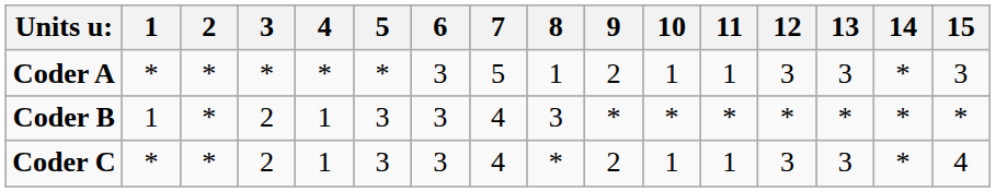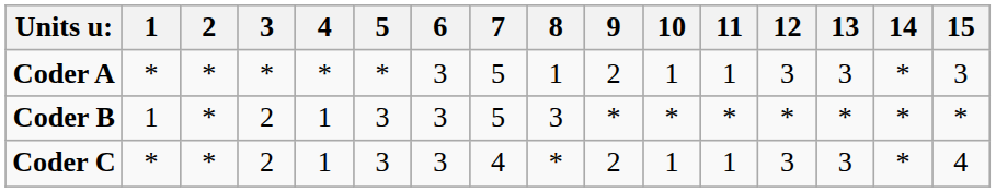 <table class="wikitable" style="text-align:center; margin:1em auto 1em auto; ">
 <tr align="center"|>
 <th><strong>Units u:</strong></th>
 <th width="25">1</th>
 <th width="25">2</th>
 <th width="25">3</th>
 <th width="25">4</th>
 <th width="25">5</th>
 <th width="25">6</th>
 <th width="25">7</th>
 <th width="25">8</th>
 <th width="25">9</th>
 <th width="25">10</th>
 <th width="25">11</th>
 <th width="25">12</th>
 <th width="25">13</th>
 <th width="25">14</th>
 <th width="25">15</th>
 </tr>
 <tr>
 <td><strong>Coder A</strong></td>
 <td>*</td>
 <td>*</td>
 <td>*</td>
 <td>*</td>
 <td>*</td>
 <td>3</td>
 <td>5</td>
 <td>1</td>
 <td>2</td>
 <td>1</td>
 <td>1</td>
 <td>3</td>
 <td>3</td>
 <td>*</td>
 <td>3</td>
 </tr>
 <tr>
 <td><strong>Coder B</strong></td>
 <td>1</td>
 <td>*</td>
 <td>2</td>
 <td>1</td>
 <td>3</td>
 <td>3</td>
-<td>4</td>
+<td>5</td>
 <td>3</td>
 <td>*</td>
 <td>*</td>
 <td>*</td>
 <td>*</td>
 <td>*</td>
 <td>*</td>
 <td>*</td>
 </tr>
 <tr>
 <td><strong>Coder C</strong></td>
 <td>*</td>
 <td>*</td>
 <td>2</td>
 <td>1</td>
 <td>3</td>
 <td>3</td>
 <td>4</td>
 <td>*</td>
 <td>2</td>
 <td>1</td>
 <td>1</td>
 <td>3</td>
 <td>3</td>
 <td>*</td>
 <td>4</td>
 </tr>
 </table>
